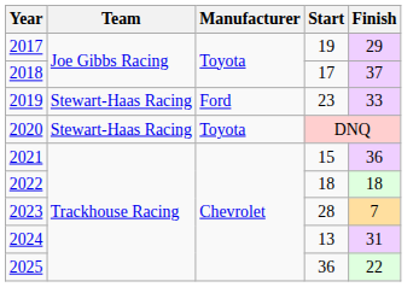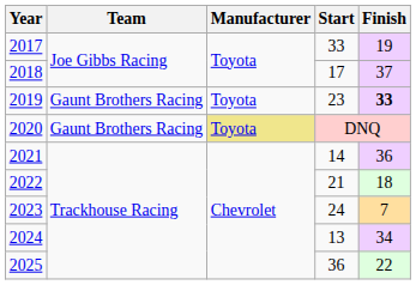 <table class="wikitable" style="font-size: 90%;">
 <tr>
 <th>Year</th>
 <th>Team</th>
 <th>Manufacturer</th>
 <th>Start</th>
 <th>Finish</th>
 </tr>
 <tr>
 <td><a href='#'>2017</a></td>
 <td rowspan=2><a href='#'>Joe Gibbs Racing</a></td>
 <td rowspan=2><a href='#'>Toyota</a></td>
-<td align=center>19</td>
-<td align=center style="background:#EFCFFF;">29</td>
+<td align=center>33</td>
+<td align=center style="background:#EFCFFF;">19</td>
 </tr>
 <tr>
 <td><a href='#'>2018</a></td>
 <td align=center>17</td>
 <td align=center style="background:#EFCFFF;">37</td>
 </tr>
 <tr>
 <td><a href='#'>2019</a></td>
-<td><a href='#'>Stewart-Haas Racing</a></td>
-<td><a href='#'>Ford</a></td>
+<td><a href='#'>Gaunt Brothers Racing</a></td>
+<td><a href='#'>Toyota</a></td>
 <td align=center>23</td>
-<td align=center style="background:#EFCFFF;">33</td>
+<td align=center style="background:#EFCFFF;"><strong>33</strong></td>
 </tr>
 <tr>
 <td><a href='#'>2020</a></td>
-<td><a href='#'>Stewart-Haas Racing</a></td>
-<td><a href='#'>Toyota</a></td>
+<td><a href='#'>Gaunt Brothers Racing</a></td>
+<td style="background: khaki;"><a href='#'>Toyota</a></td>
 <td align=center colspan=2 style="background:#FFCFCF;">DNQ</td>
 </tr>
 <tr>
 <td><a href='#'>2021</a></td>
 <td rowspan=5><a href='#'>Trackhouse Racing</a></td>
 <td rowspan=5><a href='#'>Chevrolet</a></td>
-<td align=center>15</td>
+<td align=center>14</td>
 <td align=center style="background:#EFCFFF;">36</td>
 </tr>
 <tr>
 <td><a href='#'>2022</a></td>
-<td align=center>18</td>
+<td align=center>21</td>
 <td align=center style="background:#DFFFDF;">18</td>
 </tr>
 <tr>
 <td><a href='#'>2023</a></td>
-<td align=center>28</td>
+<td align=center>24</td>
 <td align=center style="background:#FFDF9F;">7</td>
 </tr>
 <tr>
 <td><a href='#'>2024</a></td>
 <td align=center>13</td>
-<td align=center style="background:#EFCFFF;">31</td>
+<td align=center style="background:#EFCFFF;">34</td>
 </tr>
 <tr>
 <td><a href='#'>2025</a></td>
 <td align=center>36</td>
 <td align=center style="background:#DFFFDF;">22</td>
 </tr>
 </table>
